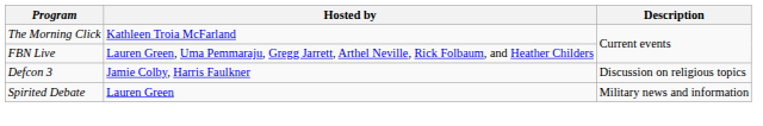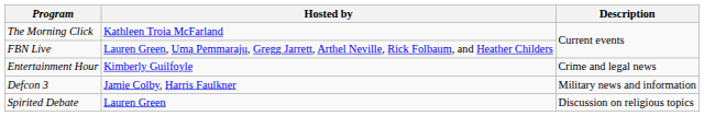 <table class="wikitable">
 <tr>
 <th><em>Program</em></th>
 <th>Hosted by</th>
 <th>Description</th>
 </tr>
 <tr>
 <td><em>The Morning Click</em></td>
 <td><a href='#'>Kathleen Troia McFarland</a></td>
 <td rowspan=2>Current events</td>
 </tr>
 <tr>
 <td><em>FBN Live</em></td>
 <td><a href='#'>Lauren Green</a>, <a href='#'>Uma Pemmaraju</a>, <a href='#'>Gregg Jarrett</a>, <a href='#'>Arthel Neville</a>, <a href='#'>Rick Folbaum</a>, and <a href='#'>Heather Childers</a></td>
 </tr>
 <tr>
+<td><em>Entertainment Hour</em></td>
+<td><a href='#'>Kimberly Guilfoyle</a></td>
+<td>Crime and legal news</td>
+</tr>
+<tr>
 <td><em>Defcon 3</em></td>
 <td><a href='#'>Jamie Colby</a>, <a href='#'>Harris Faulkner</a></td>
-<td>Discussion on religious topics</td>
+<td>Military news and information</td>
 </tr>
 <tr>
 <td><em>Spirited Debate</em></td>
 <td><a href='#'>Lauren Green</a></td>
-<td>Military news and information</td>
+<td>Discussion on religious topics</td>
 </tr>
 </table>
